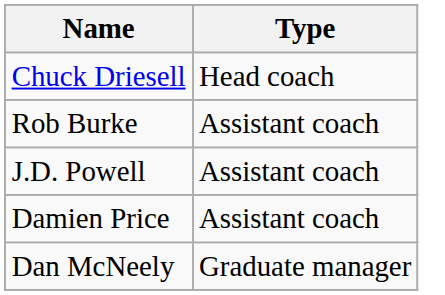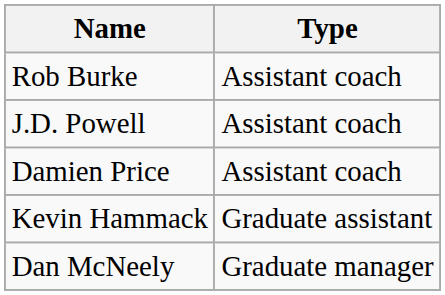 <table class="wikitable" style="font-size: 95%;">
 <tr>
 <th>Name</th>
 <th>Type</th>
-</tr>
-<tr>
-<td><a href='#'>Chuck Driesell</a></td>
-<td>Head coach</td>
 </tr>
 <tr>
 <td>Rob Burke</td>
 <td>Assistant coach</td>
 </tr>
 <tr>
 <td>J.D. Powell</td>
 <td>Assistant coach</td>
 </tr>
 <tr>
 <td>Damien Price</td>
 <td>Assistant coach</td>
 </tr>
 <tr>
+<td>Kevin Hammack</td>
+<td>Graduate assistant</td>
+</tr>
+<tr>
 <td>Dan McNeely</td>
 <td>Graduate manager</td>
 </tr>
 </table>
